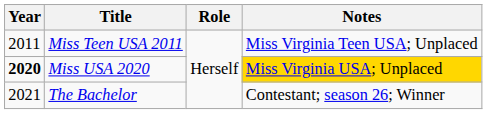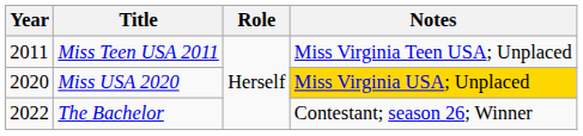 <table class="wikitable sortable">
 <tr>
 <th>Year</th>
 <th>Title</th>
 <th>Role</th>
 <th class="unsortable">Notes</th>
 </tr>
 <tr>
 <td>2011</td>
 <td><em><a href='#'>Miss Teen USA 2011</a></em></td>
 <td rowspan="3">Herself</td>
 <td><a href='#'>Miss Virginia Teen USA</a>; Unplaced</td>
 </tr>
 <tr>
-<td><strong>2020</strong></td>
+<td>2020</td>
 <td><em><a href='#'>Miss USA 2020</a></em></td>
 <td style="background: gold;"><a href='#'>Miss Virginia USA</a>; Unplaced</td>
 </tr>
 <tr>
-<td>2021</td>
+<td>2022</td>
 <td><em><a href='#'>The Bachelor</a></em></td>
 <td>Contestant; <a href='#'>season 26</a>; Winner</td>
 </tr>
 </table>
